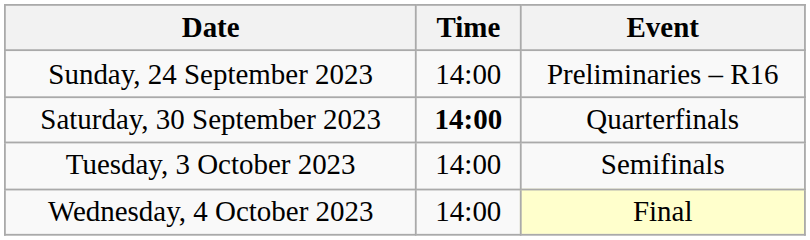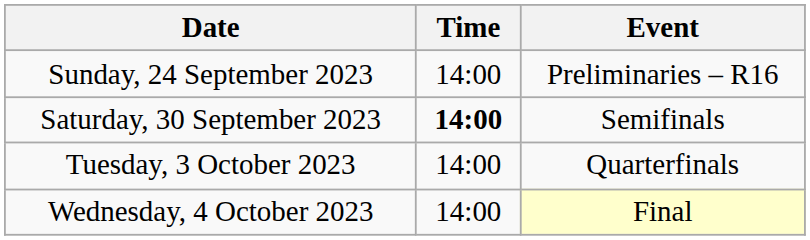 <table class="wikitable" style="text-align:center;">
 <tr>
 <th width=220>Date</th>
 <th width=50>Time</th>
 <th width=150>Event</th>
 </tr>
 <tr>
 <td>Sunday, 24 September 2023</td>
 <td>14:00</td>
 <td>Preliminaries – R16</td>
 </tr>
 <tr>
 <td>Saturday, 30 September 2023</td>
 <td><strong>14:00</strong></td>
-<td>Quarterfinals</td>
+<td>Semifinals</td>
 </tr>
 <tr>
 <td>Tuesday, 3 October 2023</td>
 <td>14:00</td>
-<td>Semifinals</td>
+<td>Quarterfinals</td>
 </tr>
 <tr>
 <td>Wednesday, 4 October 2023</td>
 <td>14:00</td>
 <td bgcolor=ffffcc>Final</td>
 </tr>
 </table>
